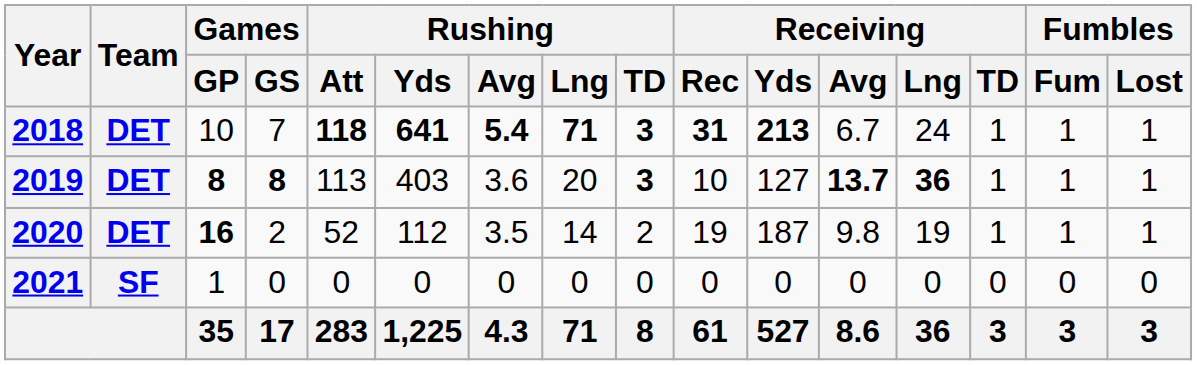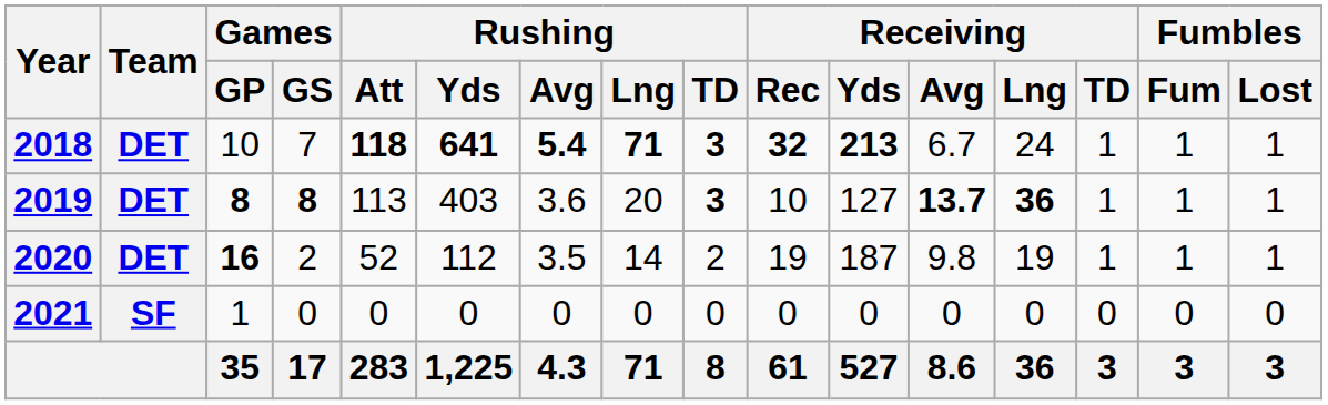 <table class=wikitable style="text-align:center;">
 <tr>
 <th rowspan="2">Year</th>
 <th rowspan="2">Team</th>
 <th colspan="2">Games</th>
 <th colspan="5">Rushing</th>
 <th colspan="5">Receiving</th>
 <th colspan="2">Fumbles</th>
 </tr>
 <tr>
 <th>GP</th>
 <th>GS</th>
 <th>Att</th>
 <th>Yds</th>
 <th>Avg</th>
 <th>Lng</th>
 <th>TD</th>
 <th>Rec</th>
 <th>Yds</th>
 <th>Avg</th>
 <th>Lng</th>
 <th>TD</th>
 <th>Fum</th>
 <th>Lost</th>
 </tr>
 <tr>
 <th><a href='#'>2018</a></th>
 <th><a href='#'>DET</a></th>
 <td>10</td>
 <td>7</td>
 <td><strong>118</strong></td>
 <td><strong>641</strong></td>
 <td><strong>5.4</strong></td>
 <td><strong>71</strong></td>
 <td><strong>3</strong></td>
-<td><strong>31</strong></td>
+<td><strong>32</strong></td>
 <td><strong>213</strong></td>
 <td>6.7</td>
 <td>24</td>
 <td>1</td>
 <td>1</td>
 <td>1</td>
 </tr>
 <tr>
 <th><a href='#'>2019</a></th>
 <th><a href='#'>DET</a></th>
 <td><strong>8</strong></td>
 <td><strong>8</strong></td>
 <td>113</td>
 <td>403</td>
 <td>3.6</td>
 <td>20</td>
 <td><strong>3</strong></td>
 <td>10</td>
 <td>127</td>
 <td><strong>13.7</strong></td>
 <td><strong>36</strong></td>
 <td>1</td>
 <td>1</td>
 <td>1</td>
 </tr>
 <tr>
 <th><a href='#'>2020</a></th>
 <th><a href='#'>DET</a></th>
 <td><strong>16</strong></td>
 <td>2</td>
 <td>52</td>
 <td>112</td>
 <td>3.5</td>
 <td>14</td>
 <td>2</td>
 <td>19</td>
 <td>187</td>
 <td>9.8</td>
 <td>19</td>
 <td>1</td>
 <td>1</td>
 <td>1</td>
 </tr>
 <tr>
 <th><a href='#'>2021</a></th>
 <th><a href='#'>SF</a></th>
 <td>1</td>
 <td>0</td>
 <td>0</td>
 <td>0</td>
 <td>0</td>
 <td>0</td>
 <td>0</td>
 <td>0</td>
 <td>0</td>
 <td>0</td>
 <td>0</td>
 <td>0</td>
 <td>0</td>
 <td>0</td>
 </tr>
 <tr>
 <th colspan="2"></th>
 <th>35</th>
 <th>17</th>
 <th>283</th>
 <th>1,225</th>
 <th>4.3</th>
 <th>71</th>
 <th>8</th>
 <th>61</th>
 <th>527</th>
 <th>8.6</th>
 <th>36</th>
 <th>3</th>
 <th>3</th>
 <th>3</th>
 </tr>
 </table>
